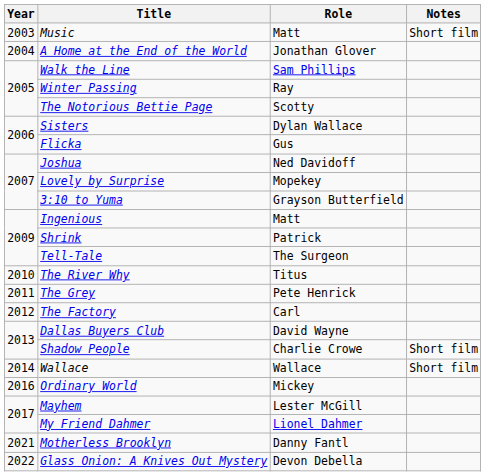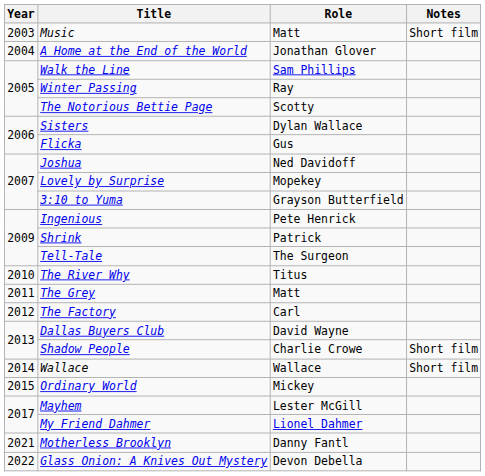 <table class="wikitable sortable plainrowheaders">
 <tr>
 <th scope="col">Year</th>
 <th scope="col">Title</th>
 <th scope="col">Role</th>
 <th scope="col" class=unsortable>Notes</th>
 </tr>
 <tr>
 <td>2003</td>
 <td><em>Music</em></td>
 <td>Matt</td>
 <td>Short film</td>
 </tr>
 <tr>
 <td>2004</td>
 <td><em><a href='#'>A Home at the End of the World</a></em></td>
 <td>Jonathan Glover</td>
 <td></td>
 </tr>
 <tr>
 <td rowspan=3>2005</td>
 <td><em><a href='#'>Walk the Line</a></em></td>
 <td><a href='#'>Sam Phillips</a></td>
 <td></td>
 </tr>
 <tr>
 <td><em><a href='#'>Winter Passing</a></em></td>
 <td>Ray</td>
 <td></td>
 </tr>
 <tr>
 <td><em><a href='#'>The Notorious Bettie Page</a></em></td>
 <td>Scotty</td>
 <td></td>
 </tr>
 <tr>
 <td rowspan=2>2006</td>
 <td><em><a href='#'>Sisters</a></em></td>
 <td>Dylan Wallace</td>
 <td></td>
 </tr>
 <tr>
 <td><em><a href='#'>Flicka</a></em></td>
 <td>Gus</td>
 <td></td>
 </tr>
 <tr>
 <td rowspan=3>2007</td>
 <td><em><a href='#'>Joshua</a></em></td>
 <td>Ned Davidoff</td>
 <td></td>
 </tr>
 <tr>
 <td><em><a href='#'>Lovely by Surprise</a></em></td>
 <td>Mopekey</td>
 <td></td>
 </tr>
 <tr>
 <td><em><a href='#'>3:10 to Yuma</a></em></td>
 <td>Grayson Butterfield</td>
 <td></td>
 </tr>
 <tr>
 <td rowspan=3>2009</td>
 <td><em><a href='#'>Ingenious</a></em></td>
-<td>Matt</td>
+<td>Pete Henrick</td>
 <td></td>
 </tr>
 <tr>
 <td><em><a href='#'>Shrink</a></em></td>
 <td>Patrick</td>
 <td></td>
 </tr>
 <tr>
 <td><em><a href='#'>Tell-Tale</a></em></td>
 <td>The Surgeon</td>
 <td></td>
 </tr>
 <tr>
 <td>2010</td>
 <td><em><a href='#'>The River Why</a></em></td>
 <td>Titus</td>
 <td></td>
 </tr>
 <tr>
 <td>2011</td>
 <td><em><a href='#'>The Grey</a></em></td>
-<td>Pete Henrick</td>
+<td>Matt</td>
 <td></td>
 </tr>
 <tr>
 <td>2012</td>
 <td><em><a href='#'>The Factory</a></em></td>
 <td>Carl</td>
 <td></td>
 </tr>
 <tr>
 <td rowspan=2>2013</td>
 <td><em><a href='#'>Dallas Buyers Club</a></em></td>
 <td>David Wayne</td>
 <td></td>
 </tr>
 <tr>
 <td><em><a href='#'>Shadow People</a></em></td>
 <td>Charlie Crowe</td>
 <td>Short film</td>
 </tr>
 <tr>
 <td>2014</td>
 <td><em>Wallace</em></td>
 <td>Wallace</td>
 <td>Short film</td>
 </tr>
 <tr>
-<td>2016</td>
+<td>2015</td>
 <td><em><a href='#'>Ordinary World</a></em></td>
 <td>Mickey</td>
 <td></td>
 </tr>
 <tr>
 <td rowspan=2>2017</td>
 <td><em><a href='#'>Mayhem</a></em></td>
 <td>Lester McGill</td>
 <td></td>
 </tr>
 <tr>
 <td><em><a href='#'>My Friend Dahmer</a></em></td>
 <td><a href='#'>Lionel Dahmer</a></td>
 <td></td>
 </tr>
 <tr>
 <td>2021</td>
 <td><em><a href='#'>Motherless Brooklyn</a></em></td>
 <td>Danny Fantl</td>
 <td></td>
 </tr>
 <tr>
 <td>2022</td>
 <td><em><a href='#'>Glass Onion: A Knives Out Mystery</a></em></td>
 <td>Devon Debella</td>
 <td></td>
 </tr>
 </table>
